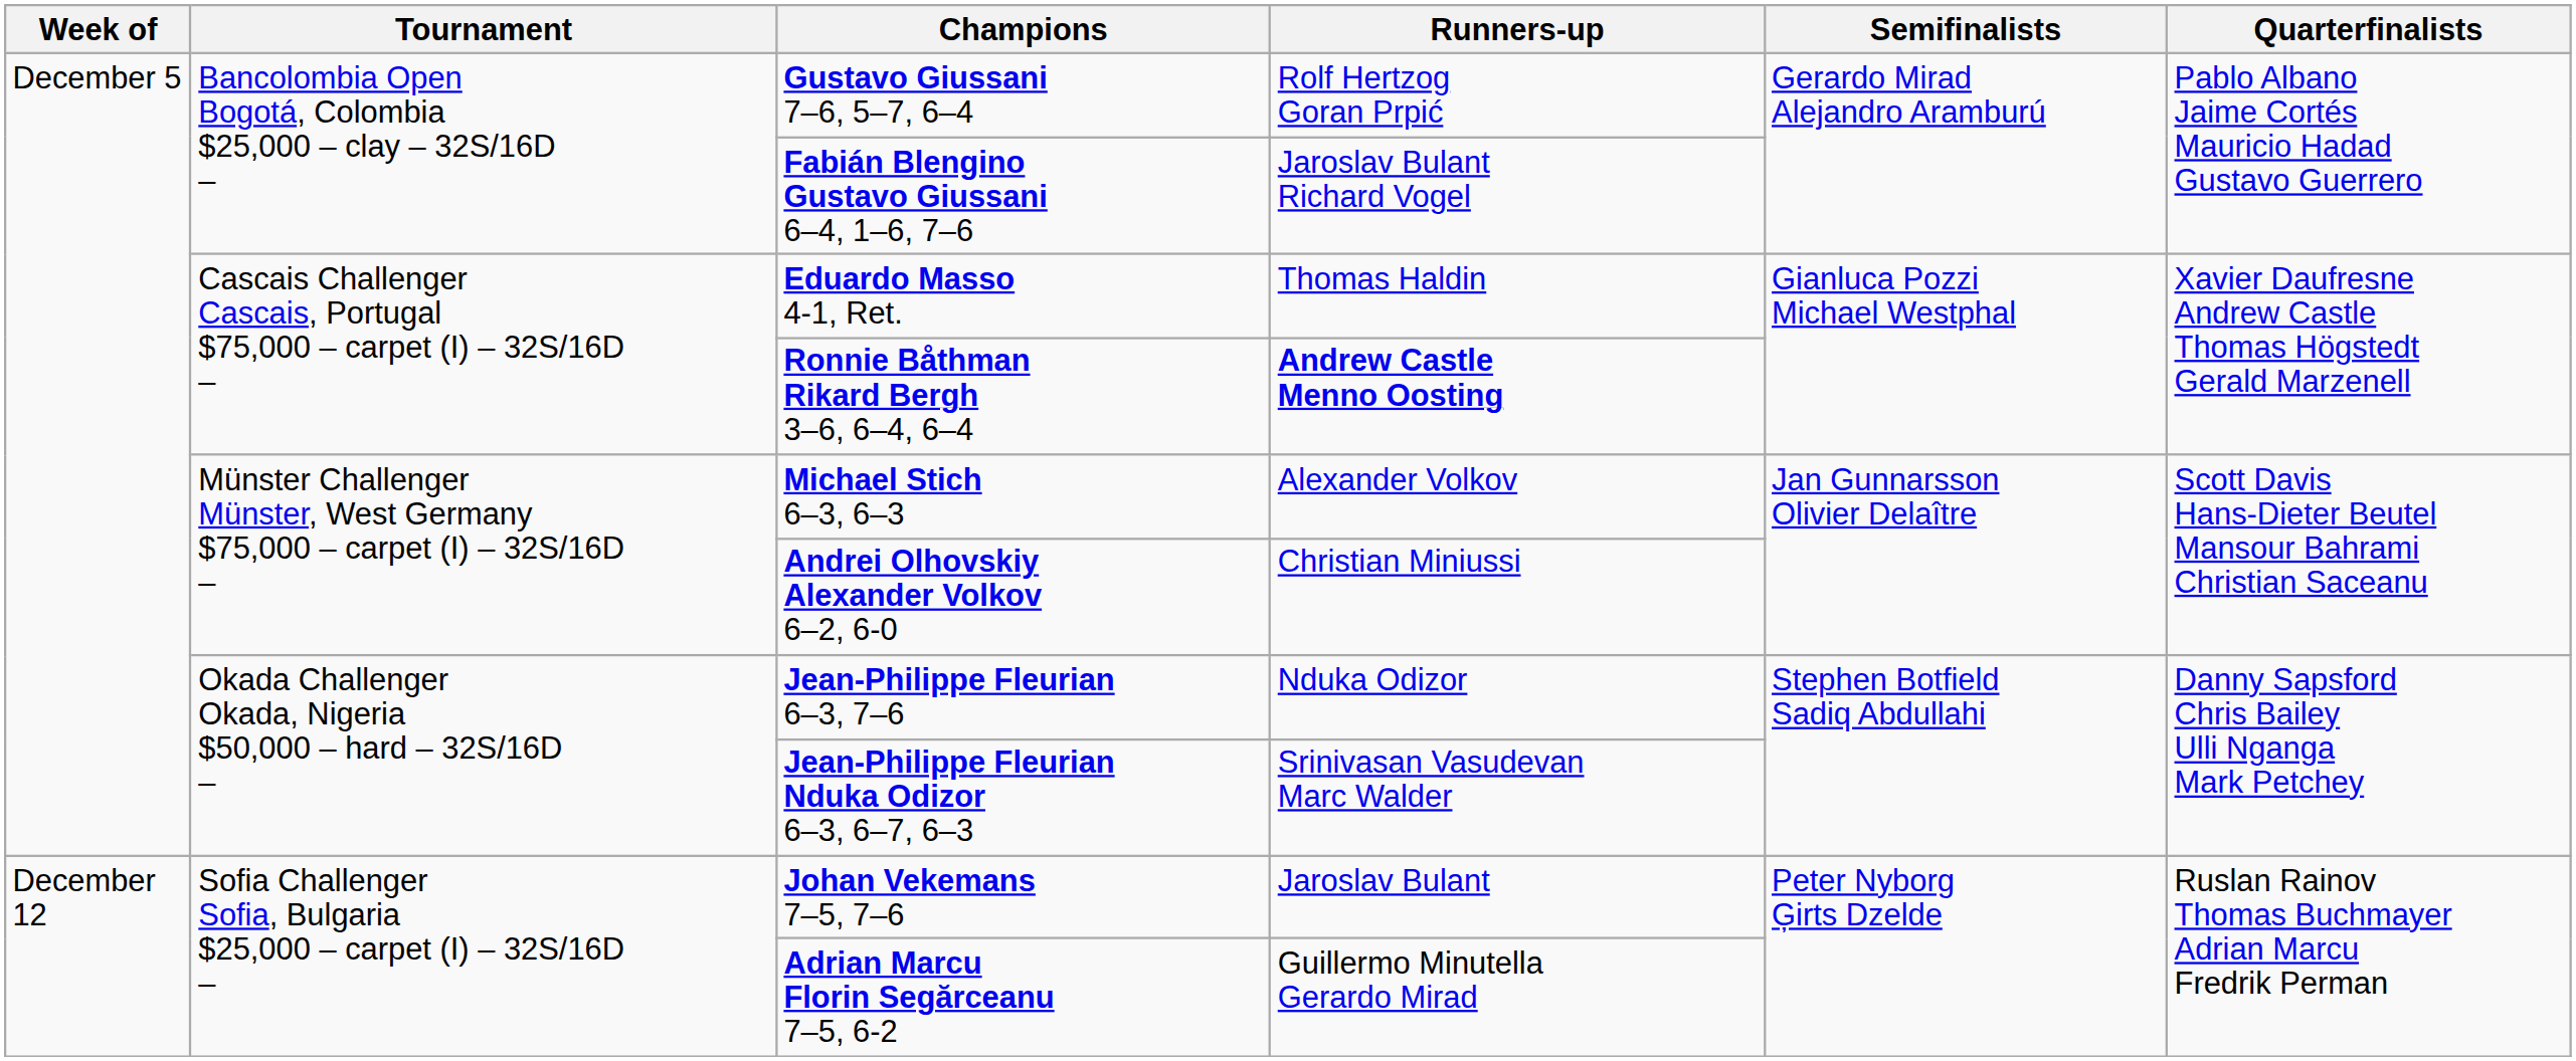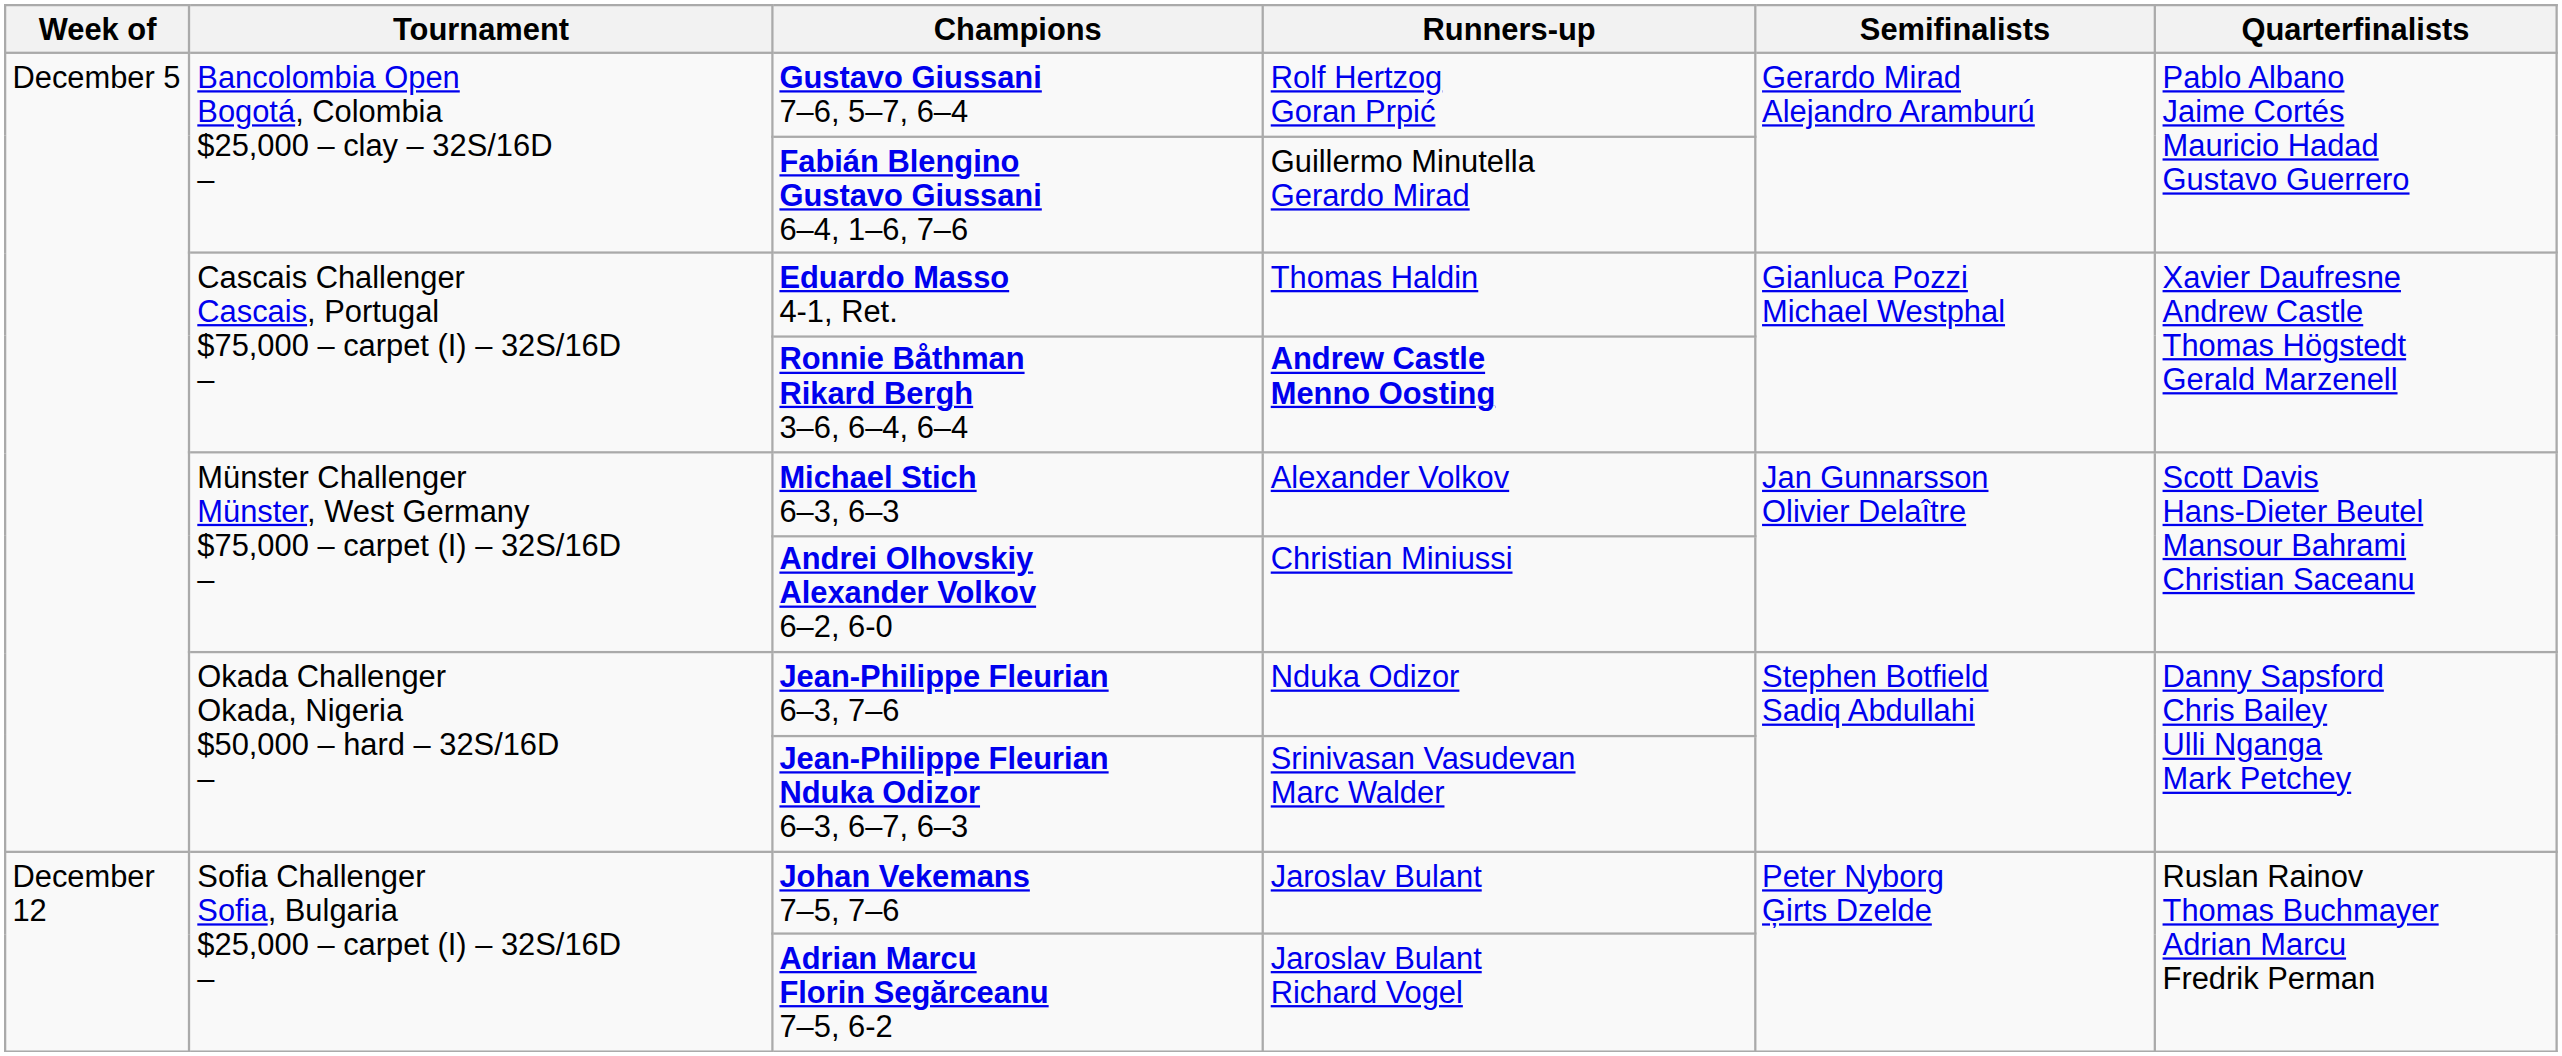 <table class="wikitable" style="font-size:85%;">
 <tr>
 <th width="75">Week of</th>
 <th width="250">Tournament</th>
 <th width="210">Champions</th>
 <th width="210">Runners-up</th>
 <th width="170">Semifinalists</th>
 <th width="170">Quarterfinalists</th>
 </tr>
 <tr valign="top">
 <td rowspan="8">December 5</td>
 <td rowspan="2"><a href='#'>Bancolombia Open</a><br> <a href='#'>Bogotá</a>, Colombia<br>$25,000 – clay – 32S/16D<br>  – </td>
 <td> <strong><a href='#'>Gustavo Giussani</a></strong> <br>7–6, 5–7, 6–4</td>
 <td> <a href='#'>Rolf Hertzog</a> <br>  <a href='#'>Goran Prpić</a></td>
 <td rowspan="2"> <a href='#'>Gerardo Mirad</a> <br>  <a href='#'>Alejandro Aramburú</a></td>
 <td rowspan="2"> <a href='#'>Pablo Albano</a> <br> <a href='#'>Jaime Cortés</a> <br> <a href='#'>Mauricio Hadad</a> <br>  <a href='#'>Gustavo Guerrero</a></td>
 </tr>
 <tr valign="top">
 <td> <strong><a href='#'>Fabián Blengino</a></strong> <br> <strong><a href='#'>Gustavo Giussani</a></strong><br> 6–4, 1–6, 7–6</td>
-<td> <a href='#'>Jaroslav Bulant</a> <br> <a href='#'>Richard Vogel</a></td>
+<td> Guillermo Minutella <br> <a href='#'>Gerardo Mirad</a></td>
 </tr>
 <tr valign="top">
 <td rowspan="2">Cascais Challenger<br> <a href='#'>Cascais</a>, Portugal<br>$75,000 – carpet (I) – 32S/16D<br>  – </td>
 <td> <strong><a href='#'>Eduardo Masso</a></strong> <br>4-1, Ret.</td>
 <td> <a href='#'>Thomas Haldin</a></td>
 <td rowspan="2"> <a href='#'>Gianluca Pozzi</a> <br>  <a href='#'>Michael Westphal</a></td>
 <td rowspan="2"> <a href='#'>Xavier Daufresne</a> <br> <a href='#'>Andrew Castle</a> <br> <a href='#'>Thomas Högstedt</a> <br>  <a href='#'>Gerald Marzenell</a></td>
 </tr>
 <tr valign="top">
 <td> <strong><a href='#'>Ronnie Båthman</a></strong> <br> <strong><a href='#'>Rikard Bergh</a></strong><br> 3–6, 6–4, 6–4</td>
 <td><strong> <a href='#'>Andrew Castle</a> <br>  <a href='#'>Menno Oosting</a></strong></td>
 </tr>
 <tr valign="top">
 <td rowspan="2">Münster Challenger<br> <a href='#'>Münster</a>, West Germany<br>$75,000 – carpet (I) – 32S/16D<br>  – </td>
 <td> <strong><a href='#'>Michael Stich</a></strong> <br>6–3, 6–3</td>
 <td> <a href='#'>Alexander Volkov</a></td>
 <td rowspan="2"> <a href='#'>Jan Gunnarsson</a> <br>  <a href='#'>Olivier Delaître</a></td>
 <td rowspan="2"> <a href='#'>Scott Davis</a> <br> <a href='#'>Hans-Dieter Beutel</a> <br> <a href='#'>Mansour Bahrami</a> <br>  <a href='#'>Christian Saceanu</a></td>
 </tr>
 <tr valign="top">
 <td> <strong><a href='#'>Andrei Olhovskiy</a></strong> <br> <strong><a href='#'>Alexander Volkov</a></strong><br> 6–2, 6-0</td>
 <td> <a href='#'>Christian Miniussi</a></td>
 </tr>
 <tr valign="top">
 <td rowspan="2">Okada Challenger<br> Okada, Nigeria<br>$50,000 – hard – 32S/16D<br>  – </td>
 <td> <strong><a href='#'>Jean-Philippe Fleurian</a></strong> <br>6–3, 7–6</td>
 <td> <a href='#'>Nduka Odizor</a></td>
 <td rowspan="2"> <a href='#'>Stephen Botfield</a> <br>  <a href='#'>Sadiq Abdullahi</a></td>
 <td rowspan="2"> <a href='#'>Danny Sapsford</a> <br>  <a href='#'>Chris Bailey</a> <br> <a href='#'>Ulli Nganga</a> <br>  <a href='#'>Mark Petchey</a></td>
 </tr>
 <tr valign="top">
 <td> <strong><a href='#'>Jean-Philippe Fleurian</a></strong> <br> <strong><a href='#'>Nduka Odizor</a></strong><br> 6–3, 6–7, 6–3</td>
 <td> <a href='#'>Srinivasan Vasudevan</a> <br> <a href='#'>Marc Walder</a></td>
 </tr>
 <tr valign="top">
 <td rowspan="2">December 12</td>
 <td rowspan="2">Sofia Challenger<br> <a href='#'>Sofia</a>, Bulgaria<br>$25,000 – carpet (I) – 32S/16D<br>  – </td>
 <td> <strong><a href='#'>Johan Vekemans</a></strong> <br>7–5, 7–6</td>
 <td> <a href='#'>Jaroslav Bulant</a></td>
 <td rowspan="2"> <a href='#'>Peter Nyborg</a> <br>  <a href='#'>Ģirts Dzelde</a></td>
 <td rowspan="2"> Ruslan Rainov <br> <a href='#'>Thomas Buchmayer</a> <br> <a href='#'>Adrian Marcu</a> <br>  Fredrik Perman</td>
 </tr>
 <tr valign="top">
 <td> <strong><a href='#'>Adrian Marcu</a></strong> <br> <strong><a href='#'>Florin Segărceanu</a></strong><br> 7–5, 6-2</td>
-<td> Guillermo Minutella <br> <a href='#'>Gerardo Mirad</a></td>
+<td> <a href='#'>Jaroslav Bulant</a> <br> <a href='#'>Richard Vogel</a></td>
 </tr>
 </table>
